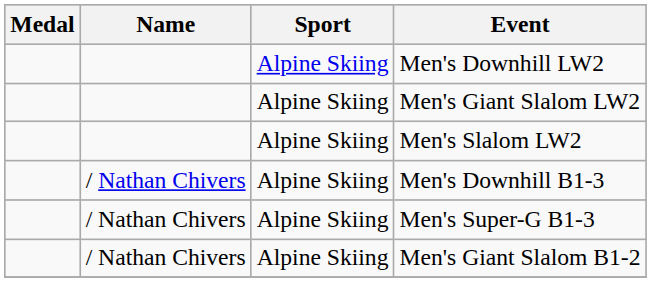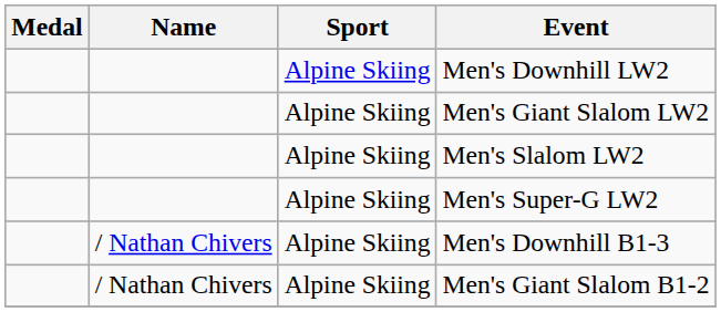 <table class="wikitable sortable" style="font-size:90%">
 <tr>
 <th>Medal</th>
 <th>Name</th>
 <th>Sport</th>
 <th>Event</th>
 </tr>
 <tr>
 <td></td>
 <td></td>
 <td><a href='#'>Alpine Skiing</a></td>
 <td>Men's Downhill LW2</td>
 </tr>
 <tr>
 <td></td>
 <td></td>
 <td>Alpine Skiing</td>
 <td>Men's Giant Slalom LW2</td>
 </tr>
 <tr>
 <td></td>
 <td></td>
 <td>Alpine Skiing</td>
 <td>Men's Slalom LW2</td>
 </tr>
 <tr>
 <td></td>
+<td></td>
+<td>Alpine Skiing</td>
+<td>Men's Super-G LW2</td>
+</tr>
+<tr>
+<td></td>
 <td> / <a href='#'>Nathan Chivers</a></td>
 <td>Alpine Skiing</td>
 <td>Men's Downhill B1-3</td>
-</tr>
-<tr>
-<td></td>
-<td> / Nathan Chivers</td>
-<td>Alpine Skiing</td>
-<td>Men's Super-G B1-3</td>
 </tr>
 <tr>
 <td></td>
 <td> / Nathan Chivers</td>
 <td>Alpine Skiing</td>
 <td>Men's Giant Slalom B1-2</td>
 </tr>
 <tr>
 </tr>
 </table>
